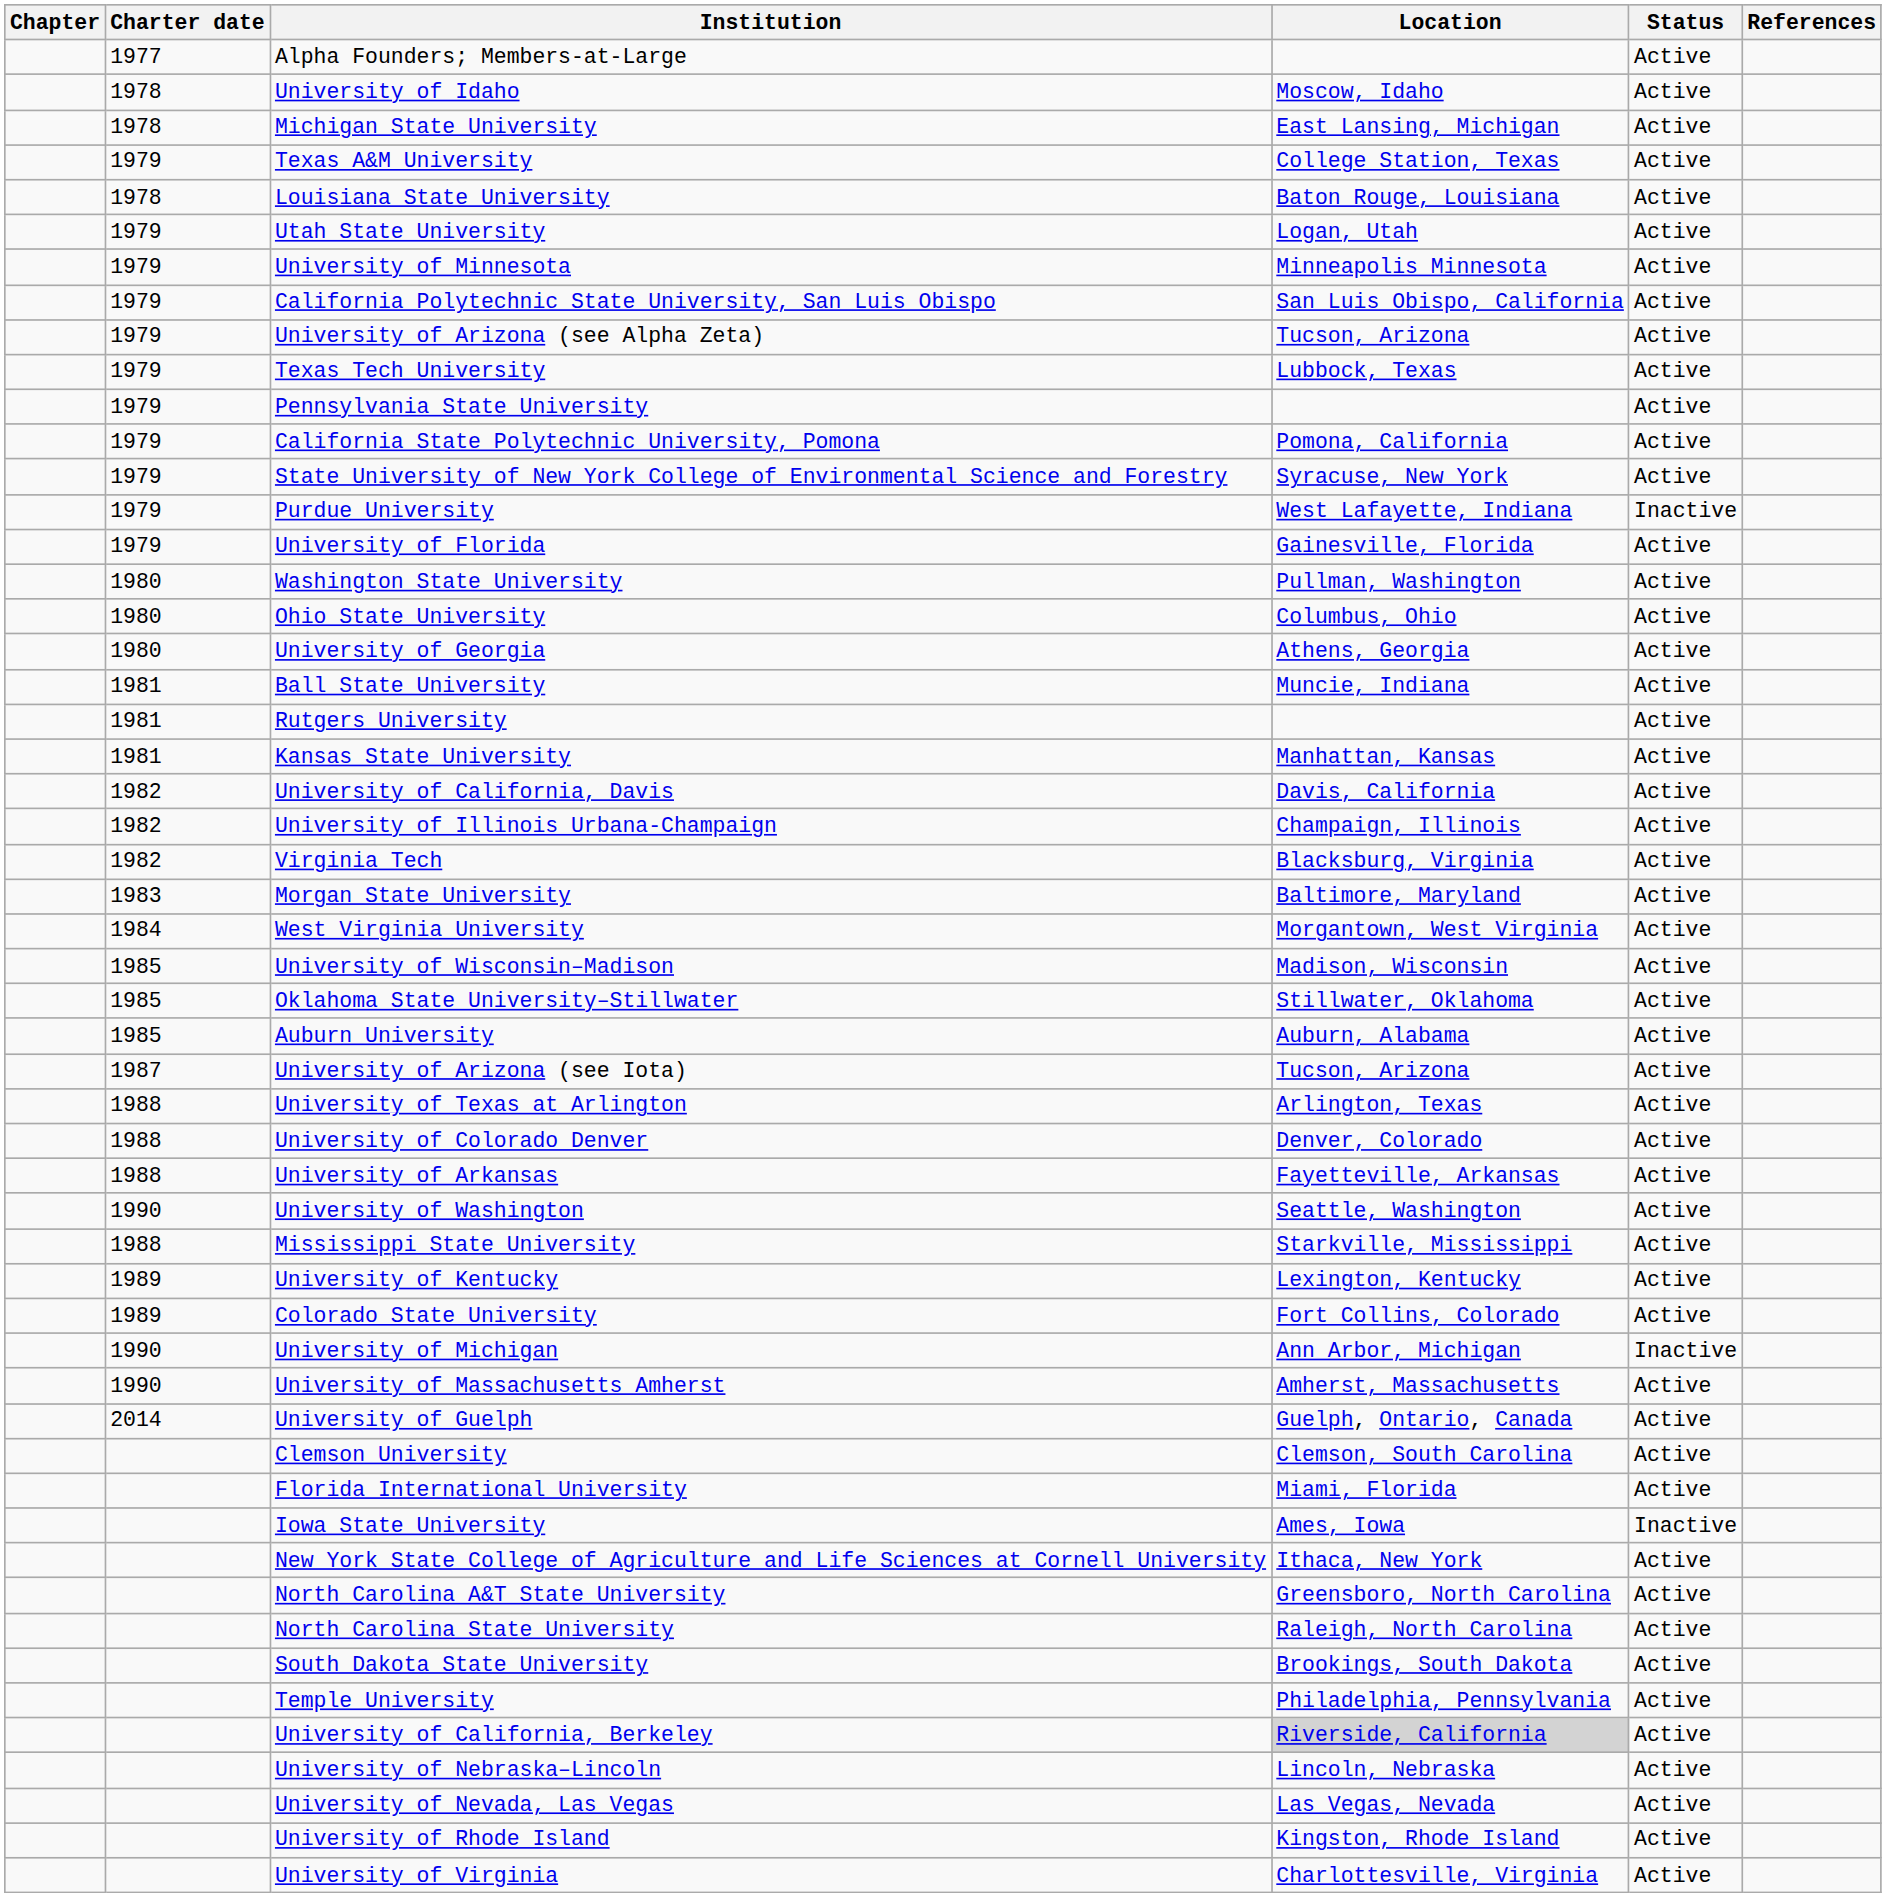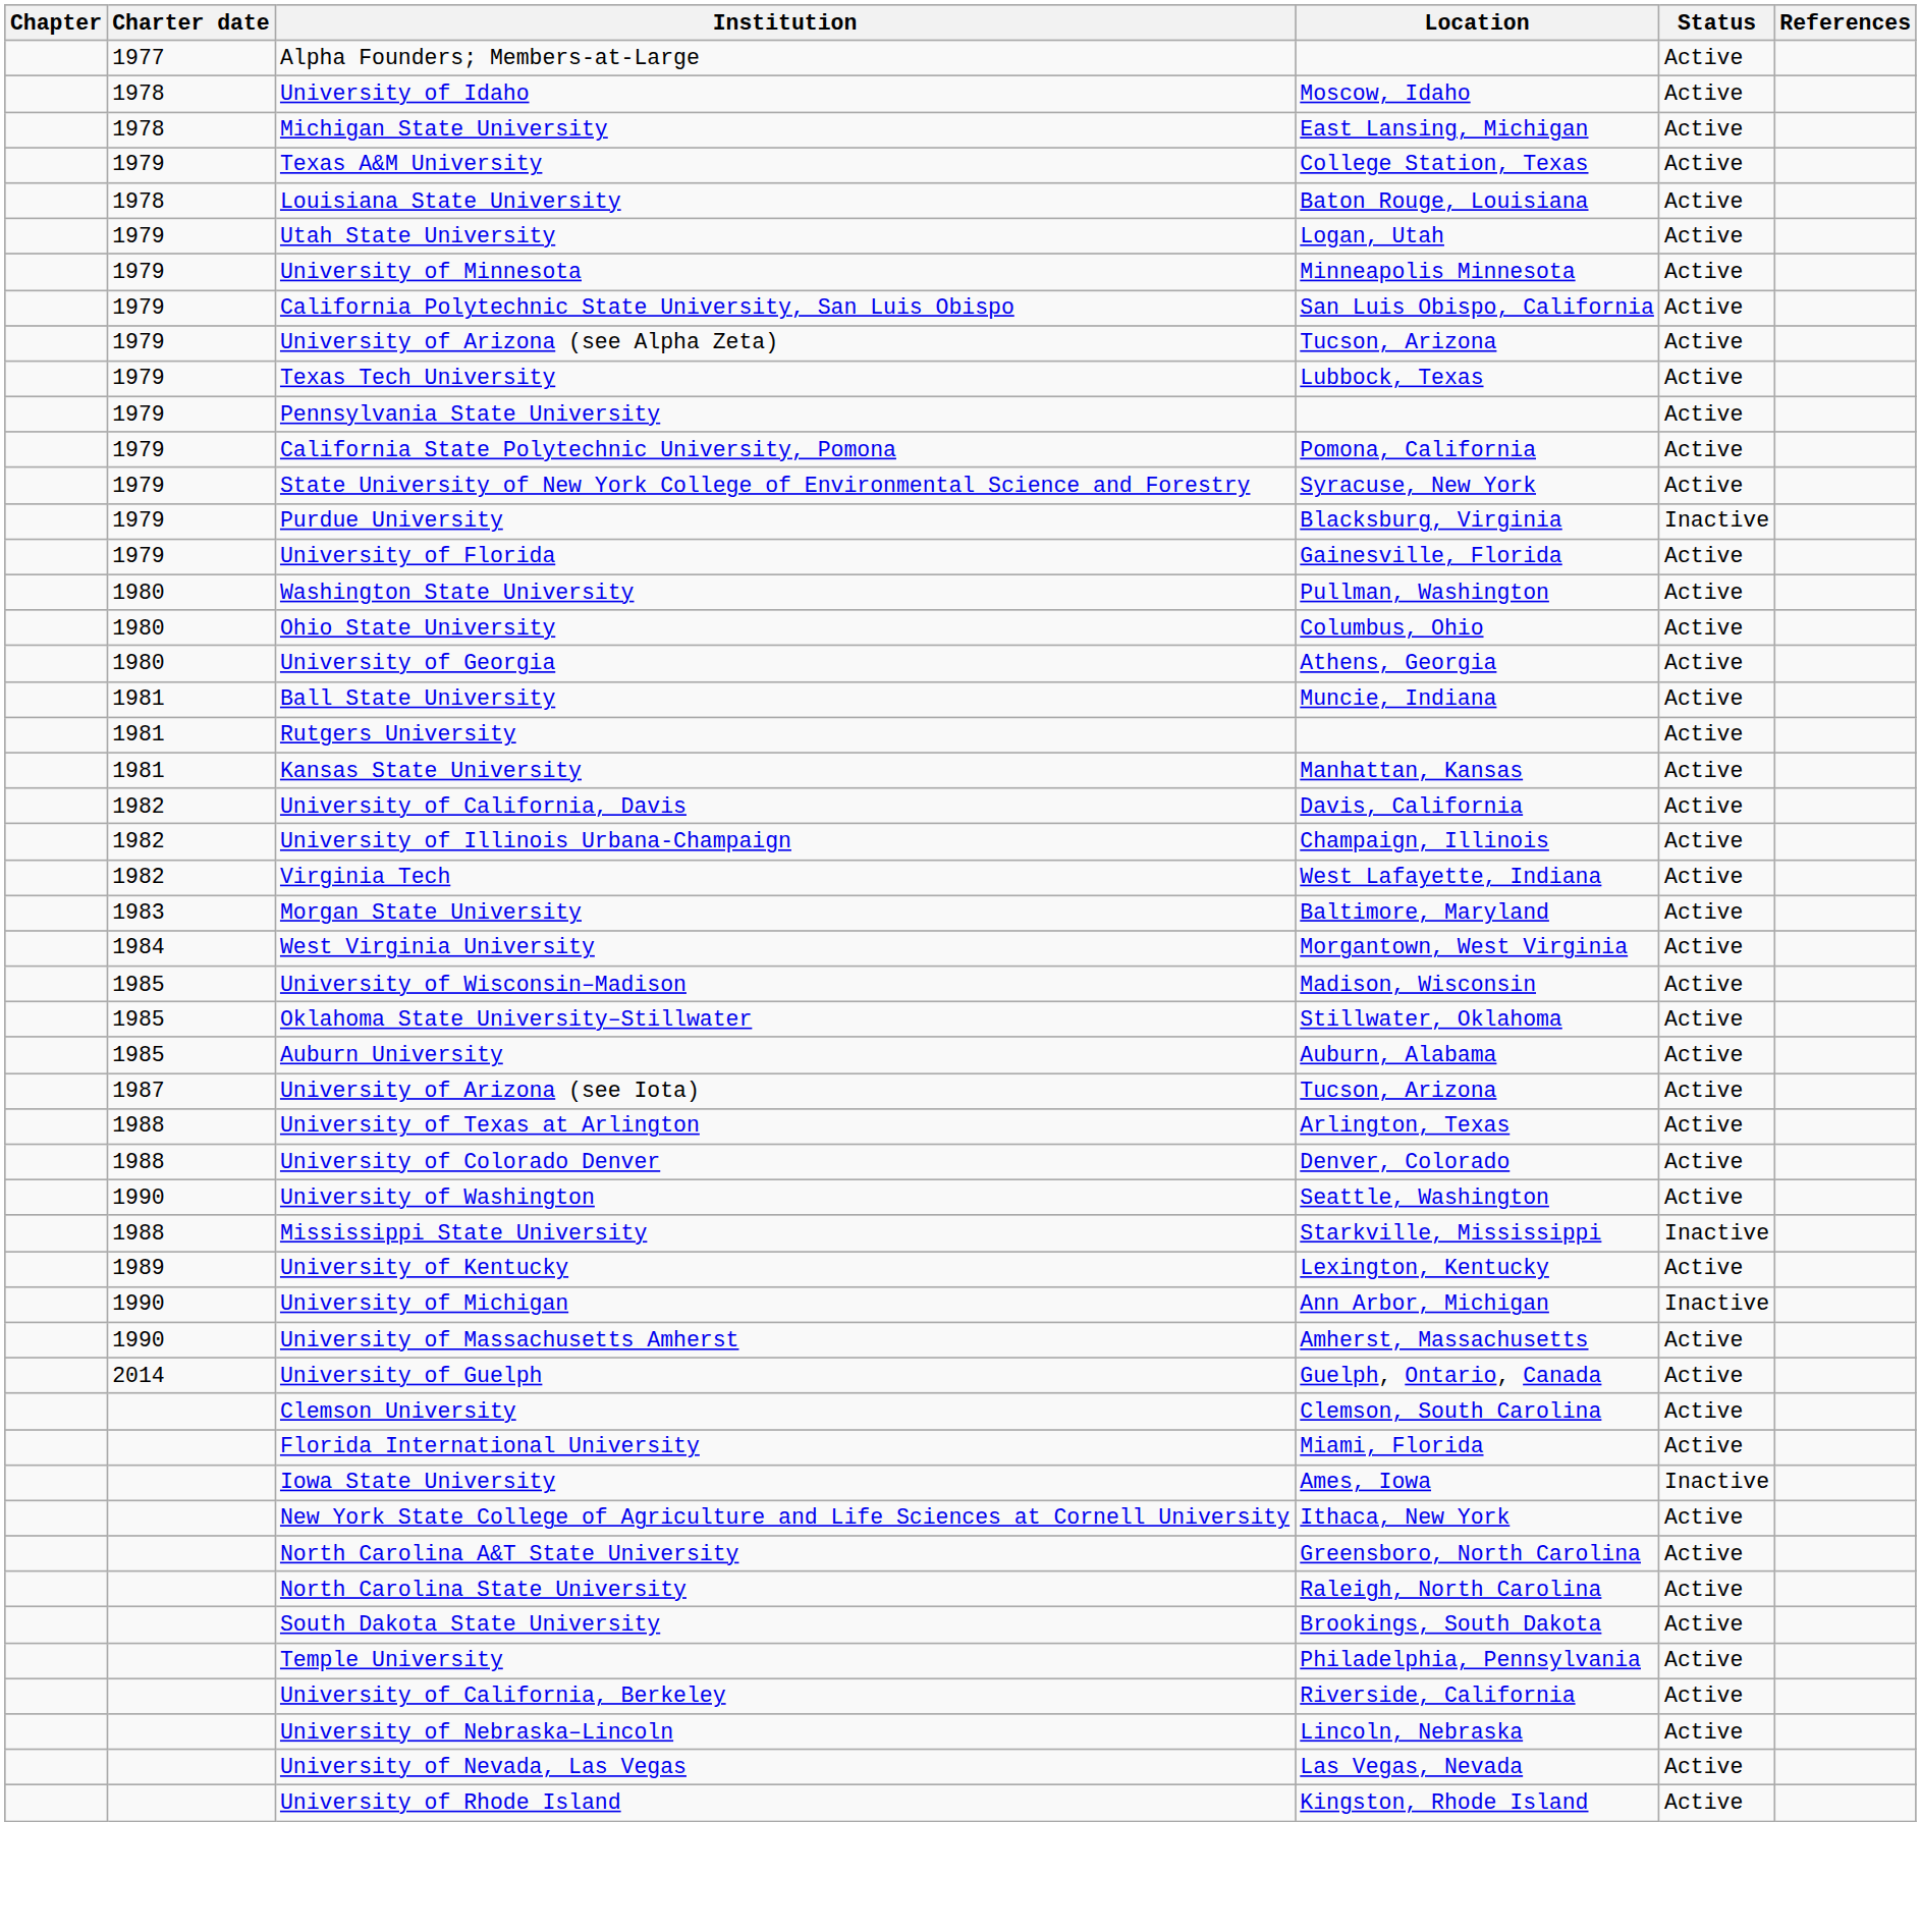 <table class="wikitable sortable">
 <tr>
 <th>Chapter</th>
 <th>Charter date</th>
 <th>Institution</th>
 <th>Location</th>
 <th>Status</th>
 <th>References</th>
 </tr>
 <tr>
 <td><strong></strong></td>
 <td>1977</td>
 <td>Alpha Founders; Members-at-Large</td>
 <td></td>
 <td>Active</td>
 <td></td>
 </tr>
 <tr>
 <td><strong></strong></td>
 <td>1978</td>
 <td><a href='#'>University of Idaho</a></td>
 <td><a href='#'>Moscow, Idaho</a></td>
 <td>Active</td>
 <td></td>
 </tr>
 <tr>
 <td><strong></strong></td>
 <td>1978</td>
 <td><a href='#'>Michigan State University</a></td>
 <td><a href='#'>East Lansing, Michigan</a></td>
 <td>Active</td>
 <td></td>
 </tr>
 <tr>
 <td><strong></strong></td>
 <td>1979</td>
 <td><a href='#'>Texas A&M University</a></td>
 <td><a href='#'>College Station, Texas</a></td>
 <td>Active</td>
 <td></td>
 </tr>
 <tr>
 <td><strong></strong></td>
 <td>1978</td>
 <td><a href='#'>Louisiana State University</a></td>
 <td><a href='#'>Baton Rouge, Louisiana</a></td>
 <td>Active</td>
 <td></td>
 </tr>
 <tr>
 <td><strong></strong></td>
 <td>1979</td>
 <td><a href='#'>Utah State University</a></td>
 <td><a href='#'>Logan, Utah</a></td>
 <td>Active</td>
 <td></td>
 </tr>
 <tr>
 <td><strong></strong></td>
 <td>1979</td>
 <td><a href='#'>University of Minnesota</a></td>
 <td><a href='#'>Minneapolis Minnesota</a></td>
 <td>Active</td>
 <td></td>
 </tr>
 <tr>
 <td><strong></strong></td>
 <td>1979</td>
 <td><a href='#'>California Polytechnic State University, San Luis Obispo</a></td>
 <td><a href='#'>San Luis Obispo, California</a></td>
 <td>Active</td>
 <td></td>
 </tr>
 <tr>
 <td><strong></strong></td>
 <td>1979</td>
 <td><a href='#'>University of Arizona</a> (see Alpha Zeta)</td>
 <td><a href='#'>Tucson, Arizona</a></td>
 <td>Active</td>
 <td></td>
 </tr>
 <tr>
 <td><strong></strong></td>
 <td>1979</td>
 <td><a href='#'>Texas Tech University</a></td>
 <td><a href='#'>Lubbock, Texas</a></td>
 <td>Active</td>
 <td></td>
 </tr>
 <tr>
 <td><strong></strong></td>
 <td>1979</td>
 <td><a href='#'>Pennsylvania State University</a></td>
 <td></td>
 <td>Active</td>
 <td></td>
 </tr>
 <tr>
 <td><strong></strong></td>
 <td>1979</td>
 <td><a href='#'>California State Polytechnic University, Pomona</a></td>
 <td><a href='#'>Pomona, California</a></td>
 <td>Active</td>
 <td></td>
 </tr>
 <tr>
 <td><strong></strong></td>
 <td>1979</td>
 <td><a href='#'>State University of New York College of Environmental Science and Forestry</a></td>
 <td><a href='#'>Syracuse, New York</a></td>
 <td>Active</td>
 <td></td>
 </tr>
 <tr>
 <td><strong></strong></td>
 <td>1979</td>
 <td><a href='#'>Purdue University</a></td>
-<td><a href='#'>West Lafayette, Indiana</a></td>
+<td><a href='#'>Blacksburg, Virginia</a></td>
 <td>Inactive</td>
 <td></td>
 </tr>
 <tr>
 <td><strong></strong></td>
 <td>1979</td>
 <td><a href='#'>University of Florida</a></td>
 <td><a href='#'>Gainesville, Florida</a></td>
 <td>Active</td>
 <td></td>
 </tr>
 <tr>
 <td><strong></strong></td>
 <td>1980</td>
 <td><a href='#'>Washington State University</a></td>
 <td><a href='#'>Pullman, Washington</a></td>
 <td>Active</td>
 <td></td>
 </tr>
 <tr>
 <td><strong></strong></td>
 <td>1980</td>
 <td><a href='#'>Ohio State University</a></td>
 <td><a href='#'>Columbus, Ohio</a></td>
 <td>Active</td>
 <td></td>
 </tr>
 <tr>
 <td><strong></strong></td>
 <td>1980</td>
 <td><a href='#'>University of Georgia</a></td>
 <td><a href='#'>Athens, Georgia</a></td>
 <td>Active</td>
 <td></td>
 </tr>
 <tr>
 <td><strong></strong></td>
 <td>1981</td>
 <td><a href='#'>Ball State University</a></td>
 <td><a href='#'>Muncie, Indiana</a></td>
 <td>Active</td>
 <td></td>
 </tr>
 <tr>
 <td><strong></strong></td>
 <td>1981</td>
 <td><a href='#'>Rutgers University</a></td>
 <td></td>
 <td>Active</td>
 <td></td>
 </tr>
 <tr>
 <td><strong></strong></td>
 <td>1981</td>
 <td><a href='#'>Kansas State University</a></td>
 <td><a href='#'>Manhattan, Kansas</a></td>
 <td>Active</td>
 <td></td>
 </tr>
 <tr>
 <td><strong></strong></td>
 <td>1982</td>
 <td><a href='#'>University of California, Davis</a></td>
 <td><a href='#'>Davis, California</a></td>
 <td>Active</td>
 <td></td>
 </tr>
 <tr>
 <td><strong></strong></td>
 <td>1982</td>
 <td><a href='#'>University of Illinois Urbana-Champaign</a></td>
 <td><a href='#'>Champaign, Illinois</a></td>
 <td>Active</td>
 <td></td>
 </tr>
 <tr>
 <td><strong></strong></td>
 <td>1982</td>
 <td><a href='#'>Virginia Tech</a></td>
-<td><a href='#'>Blacksburg, Virginia</a></td>
+<td><a href='#'>West Lafayette, Indiana</a></td>
 <td>Active</td>
 <td></td>
 </tr>
 <tr>
 <td><strong></strong></td>
 <td>1983</td>
 <td><a href='#'>Morgan State University</a></td>
 <td><a href='#'>Baltimore, Maryland</a></td>
 <td>Active</td>
 <td></td>
 </tr>
 <tr>
 <td><strong></strong></td>
 <td>1984</td>
 <td><a href='#'>West Virginia University</a></td>
 <td><a href='#'>Morgantown, West Virginia</a></td>
 <td>Active</td>
 <td></td>
 </tr>
 <tr>
 <td><strong></strong></td>
 <td>1985</td>
 <td><a href='#'>University of Wisconsin–Madison</a></td>
 <td><a href='#'>Madison, Wisconsin</a></td>
 <td>Active</td>
 <td></td>
 </tr>
 <tr>
 <td><strong></strong></td>
 <td>1985</td>
 <td><a href='#'>Oklahoma State University–Stillwater</a></td>
 <td><a href='#'>Stillwater, Oklahoma</a></td>
 <td>Active</td>
 <td></td>
 </tr>
 <tr>
 <td><strong></strong></td>
 <td>1985</td>
 <td><a href='#'>Auburn University</a></td>
 <td><a href='#'>Auburn, Alabama</a></td>
 <td>Active</td>
 <td></td>
 </tr>
 <tr>
 <td><strong></strong></td>
 <td>1987</td>
 <td><a href='#'>University of Arizona</a> (see Iota)</td>
 <td><a href='#'>Tucson, Arizona</a></td>
 <td>Active</td>
 <td></td>
 </tr>
 <tr>
 <td><strong></strong></td>
 <td>1988</td>
 <td><a href='#'>University of Texas at Arlington</a></td>
 <td><a href='#'>Arlington, Texas</a></td>
 <td>Active</td>
 <td></td>
 </tr>
 <tr>
 <td><strong></strong></td>
 <td>1988</td>
 <td><a href='#'>University of Colorado Denver</a></td>
 <td><a href='#'>Denver, Colorado</a></td>
 <td>Active</td>
 <td></td>
 </tr>
 <tr>
 <td><strong></strong></td>
-<td>1988</td>
-<td><a href='#'>University of Arkansas</a></td>
-<td><a href='#'>Fayetteville, Arkansas</a></td>
-<td>Active</td>
-<td></td>
-</tr>
-<tr>
-<td><strong></strong></td>
 <td>1990</td>
 <td><a href='#'>University of Washington</a></td>
 <td><a href='#'>Seattle, Washington</a></td>
 <td>Active</td>
 <td></td>
 </tr>
 <tr>
 <td><strong></strong></td>
 <td>1988</td>
 <td><a href='#'>Mississippi State University</a></td>
 <td><a href='#'>Starkville, Mississippi</a> </td>
-<td>Active</td>
+<td>Inactive</td>
 <td></td>
 </tr>
 <tr>
 <td><strong></strong></td>
 <td>1989</td>
 <td><a href='#'>University of Kentucky</a></td>
 <td><a href='#'>Lexington, Kentucky</a></td>
-<td>Active</td>
-<td></td>
-</tr>
-<tr>
-<td><strong></strong></td>
-<td>1989</td>
-<td><a href='#'>Colorado State University</a></td>
-<td><a href='#'>Fort Collins, Colorado</a></td>
 <td>Active</td>
 <td></td>
 </tr>
 <tr>
 <td><em></em></td>
 <td>1990</td>
 <td><a href='#'>University of Michigan</a></td>
 <td><a href='#'>Ann Arbor, Michigan</a></td>
 <td>Inactive</td>
 <td></td>
 </tr>
 <tr>
 <td><strong></strong></td>
 <td>1990</td>
 <td><a href='#'>University of Massachusetts Amherst</a></td>
 <td><a href='#'>Amherst, Massachusetts</a></td>
 <td>Active</td>
 <td></td>
 </tr>
 <tr>
 <td></td>
 <td>2014</td>
 <td><a href='#'>University of Guelph</a></td>
 <td><a href='#'>Guelph</a>, <a href='#'>Ontario</a>, <a href='#'>Canada</a></td>
 <td>Active</td>
 <td></td>
 </tr>
 <tr>
 <td></td>
 <td></td>
 <td><a href='#'>Clemson University</a></td>
 <td><a href='#'>Clemson, South Carolina</a></td>
 <td>Active</td>
 <td></td>
 </tr>
 <tr>
 <td></td>
 <td></td>
 <td><a href='#'>Florida International University</a></td>
 <td><a href='#'>Miami, Florida</a></td>
 <td>Active</td>
 <td></td>
 </tr>
 <tr>
 <td></td>
 <td></td>
 <td><a href='#'>Iowa State University</a></td>
 <td><a href='#'>Ames, Iowa</a></td>
 <td>Inactive</td>
 <td></td>
 </tr>
 <tr>
 <td></td>
 <td></td>
 <td><a href='#'>New York State College of Agriculture and Life Sciences at Cornell University</a></td>
 <td><a href='#'>Ithaca, New York</a></td>
 <td>Active</td>
 <td></td>
 </tr>
 <tr>
 <td></td>
 <td></td>
 <td><a href='#'>North Carolina A&T State University</a></td>
 <td><a href='#'>Greensboro, North Carolina</a></td>
 <td>Active</td>
 <td></td>
 </tr>
 <tr>
 <td></td>
 <td></td>
 <td><a href='#'>North Carolina State University</a></td>
 <td><a href='#'>Raleigh, North Carolina</a></td>
 <td>Active</td>
 <td></td>
 </tr>
 <tr>
 <td></td>
 <td></td>
 <td><a href='#'>South Dakota State University</a></td>
 <td><a href='#'>Brookings, South Dakota</a></td>
 <td>Active</td>
 <td></td>
 </tr>
 <tr>
 <td></td>
 <td></td>
 <td><a href='#'>Temple University</a></td>
 <td><a href='#'>Philadelphia, Pennsylvania</a></td>
 <td>Active</td>
 <td></td>
 </tr>
 <tr>
 <td></td>
 <td></td>
 <td><a href='#'>University of California, Berkeley</a></td>
-<td style="background: lightgrey;"><a href='#'>Riverside, California</a></td>
+<td><a href='#'>Riverside, California</a></td>
 <td>Active</td>
 <td></td>
 </tr>
 <tr>
 <td></td>
 <td></td>
 <td><a href='#'>University of Nebraska–Lincoln</a></td>
 <td><a href='#'>Lincoln, Nebraska</a></td>
 <td>Active</td>
 <td></td>
 </tr>
 <tr>
 <td></td>
 <td></td>
 <td><a href='#'>University of Nevada, Las Vegas</a></td>
 <td><a href='#'>Las Vegas, Nevada</a></td>
 <td>Active</td>
 <td></td>
 </tr>
 <tr>
 <td></td>
 <td></td>
 <td><a href='#'>University of Rhode Island</a></td>
 <td><a href='#'>Kingston, Rhode Island</a></td>
 <td>Active</td>
 <td></td>
 </tr>
-<tr>
-<td></td>
-<td></td>
-<td><a href='#'>University of Virginia</a></td>
-<td><a href='#'>Charlottesville, Virginia</a></td>
-<td>Active</td>
-<td></td>
-</tr>
 </table>
